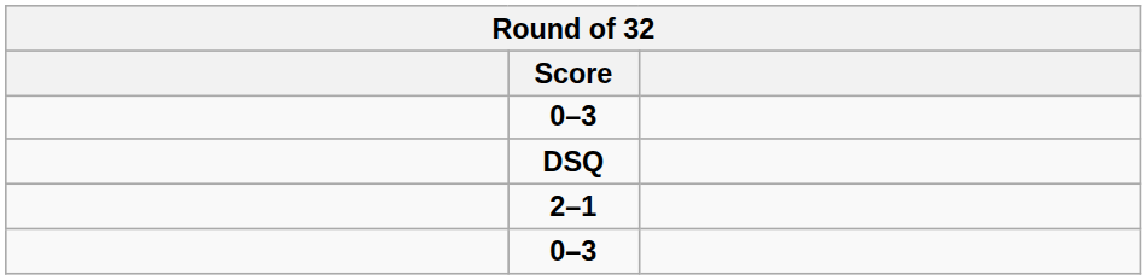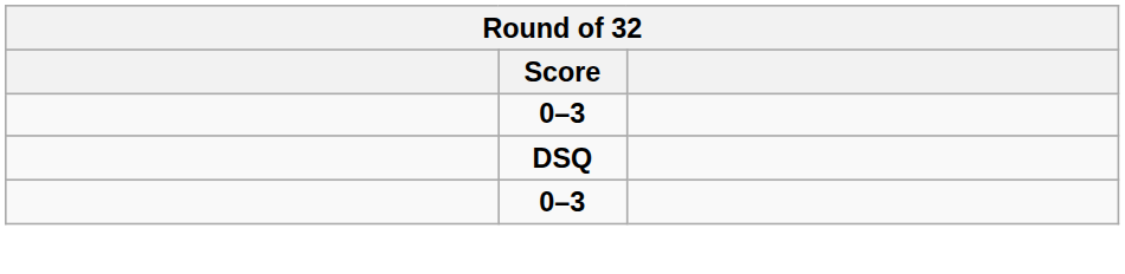 <table class="wikitable" style="text-align: center; font-size:90% ">
 <tr>
 <th colspan=3>Round of 32</th>
 </tr>
 <tr>
 <th align="right" width="250"></th>
 <th width="60">Score</th>
 <th align="left" width="250"></th>
 </tr>
 <tr>
 <td align=left></td>
 <td align=center><strong>0–3</strong></td>
 <td align=left><strong></strong></td>
 </tr>
 <tr>
 <td align=left><strong></strong></td>
 <td align=center><strong>DSQ</strong></td>
 <td align=left></td>
 </tr>
 <tr>
-<td align=left><strong></strong></td>
-<td align=center><strong>2–1</strong></td>
-<td align=left></td>
-</tr>
-<tr>
 <td align=left></td>
 <td align=center><strong>0–3</strong></td>
 <td align=left><strong></strong></td>
 </tr>
 </table>
